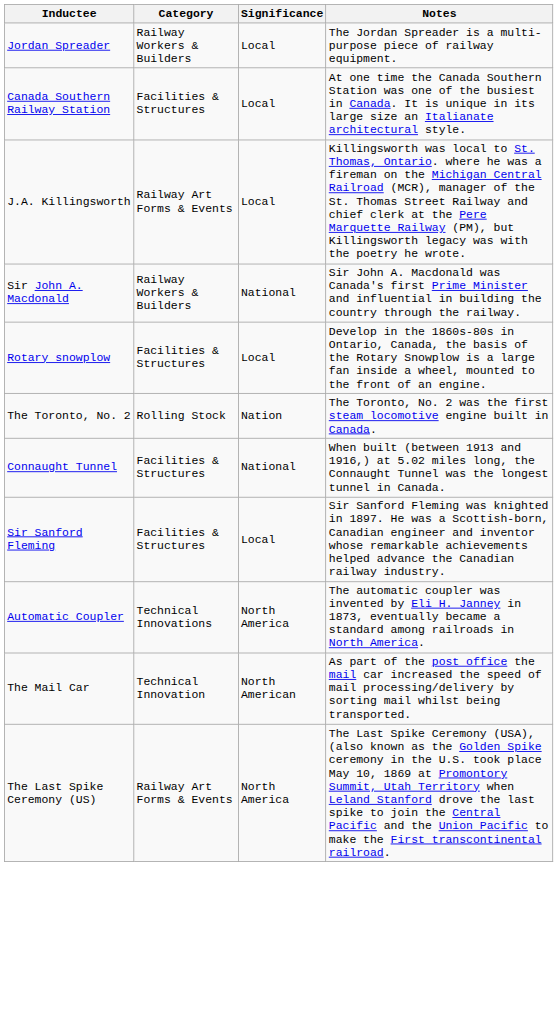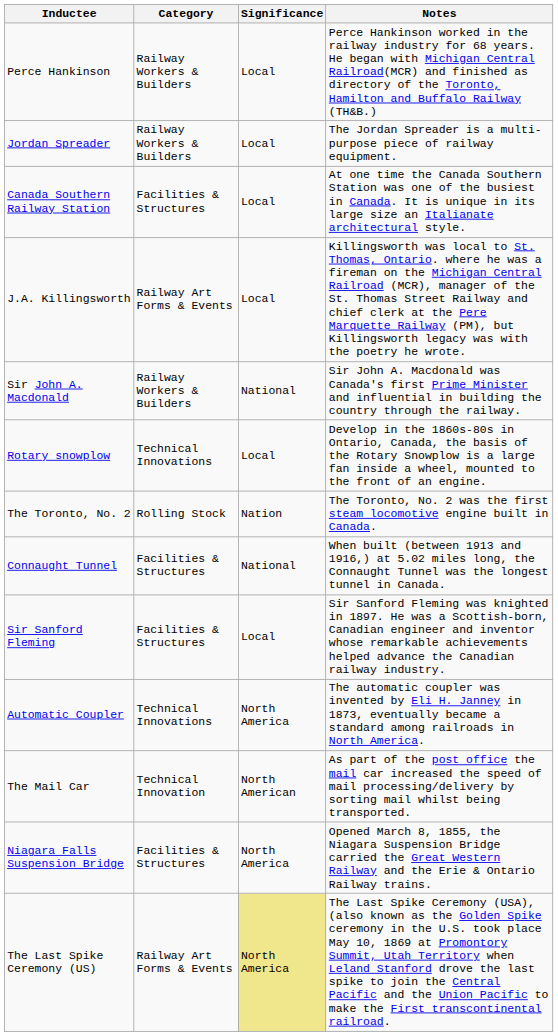 <table class="wikitable sortable" width=100%>
 <tr>
 <th width=25%>Inductee</th>
 <th width=20%>Category</th>
 <th width=10%>Significance</th>
 <th width=45%>Notes</th>
+</tr>
+<tr>
+<td>Perce Hankinson</td>
+<td>Railway Workers & Builders</td>
+<td>Local</td>
+<td>Perce Hankinson worked in the railway industry for 68 years. He began with <a href='#'>Michigan Central Railroad</a>(MCR) and finished as directory of the <a href='#'>Toronto, Hamilton and Buffalo Railway</a> (TH&B.)</td>
 </tr>
 <tr>
 <td><a href='#'>Jordan Spreader</a></td>
 <td>Railway Workers & Builders</td>
 <td>Local</td>
 <td>The Jordan Spreader is a multi-purpose piece of railway equipment.</td>
 </tr>
 <tr>
 <td><a href='#'>Canada Southern Railway Station</a></td>
 <td>Facilities & Structures</td>
 <td>Local</td>
 <td>At one time the Canada Southern Station was one of the busiest in <a href='#'>Canada</a>. It is unique in its large size an <a href='#'>Italianate architectural</a> style.</td>
 </tr>
 <tr>
 <td>J.A. Killingsworth</td>
 <td>Railway Art Forms & Events</td>
 <td>Local</td>
 <td>Killingsworth was local to <a href='#'>St. Thomas, Ontario</a>. where he was a fireman on the <a href='#'>Michigan Central Railroad</a> (MCR), manager of the St. Thomas Street Railway and chief clerk at the <a href='#'>Pere Marquette Railway</a> (PM), but Killingsworth legacy was with the poetry he wrote.</td>
 </tr>
 <tr>
 <td>Sir <a href='#'>John A. Macdonald</a></td>
 <td>Railway Workers & Builders</td>
 <td>National</td>
 <td>Sir John A. Macdonald was Canada's first <a href='#'>Prime Minister</a> and influential in building the country through the railway.</td>
 </tr>
 <tr>
 <td><a href='#'>Rotary snowplow</a></td>
-<td>Facilities & Structures</td>
+<td>Technical Innovations</td>
 <td>Local</td>
 <td>Develop in the 1860s-80s in Ontario, Canada, the basis of the Rotary Snowplow is a large fan inside a wheel, mounted to the front of an engine.</td>
 </tr>
 <tr>
 <td>The Toronto, No. 2</td>
 <td>Rolling Stock</td>
 <td>Nation</td>
 <td>The Toronto, No. 2 was the first <a href='#'>steam locomotive</a> engine built in <a href='#'>Canada</a>.</td>
 </tr>
 <tr>
 <td><a href='#'>Connaught Tunnel</a></td>
 <td>Facilities & Structures</td>
 <td>National</td>
 <td>When built (between 1913 and 1916,) at 5.02 miles long, the Connaught Tunnel was the longest tunnel in Canada.</td>
 </tr>
 <tr>
 <td><a href='#'>Sir Sanford Fleming</a></td>
 <td>Facilities & Structures</td>
 <td>Local</td>
 <td>Sir Sanford Fleming was knighted in 1897. He was a Scottish-born, Canadian engineer and inventor whose remarkable achievements helped advance the Canadian railway industry.</td>
 </tr>
 <tr>
 <td><a href='#'>Automatic Coupler</a></td>
 <td>Technical Innovations</td>
 <td>North America</td>
 <td>The automatic coupler was invented by <a href='#'>Eli H. Janney</a> in 1873, eventually became a standard among railroads in <a href='#'>North America</a>.</td>
 </tr>
 <tr>
 <td>The Mail Car</td>
 <td>Technical Innovation</td>
 <td>North American</td>
 <td>As part of the <a href='#'>post office</a> the <a href='#'>mail</a> car increased the speed of mail processing/delivery by sorting mail whilst being transported.</td>
 </tr>
 <tr>
+<td><a href='#'>Niagara Falls Suspension Bridge</a></td>
+<td>Facilities & Structures</td>
+<td>North America</td>
+<td>Opened March 8, 1855, the Niagara Suspension Bridge carried the <a href='#'>Great Western Railway</a> and the Erie & Ontario Railway trains.</td>
+</tr>
+<tr>
 <td>The Last Spike Ceremony (US)</td>
 <td>Railway Art Forms & Events</td>
-<td>North America</td>
+<td style="background: khaki;">North America</td>
 <td>The Last Spike Ceremony (USA), (also known as the <a href='#'>Golden Spike</a> ceremony in the U.S. took place May 10, 1869 at <a href='#'>Promontory Summit, Utah Territory</a> when <a href='#'>Leland Stanford</a> drove the last spike to join the <a href='#'>Central Pacific</a> and the <a href='#'>Union Pacific</a> to make the <a href='#'>First transcontinental railroad</a>.</td>
 </tr>
 </table>
